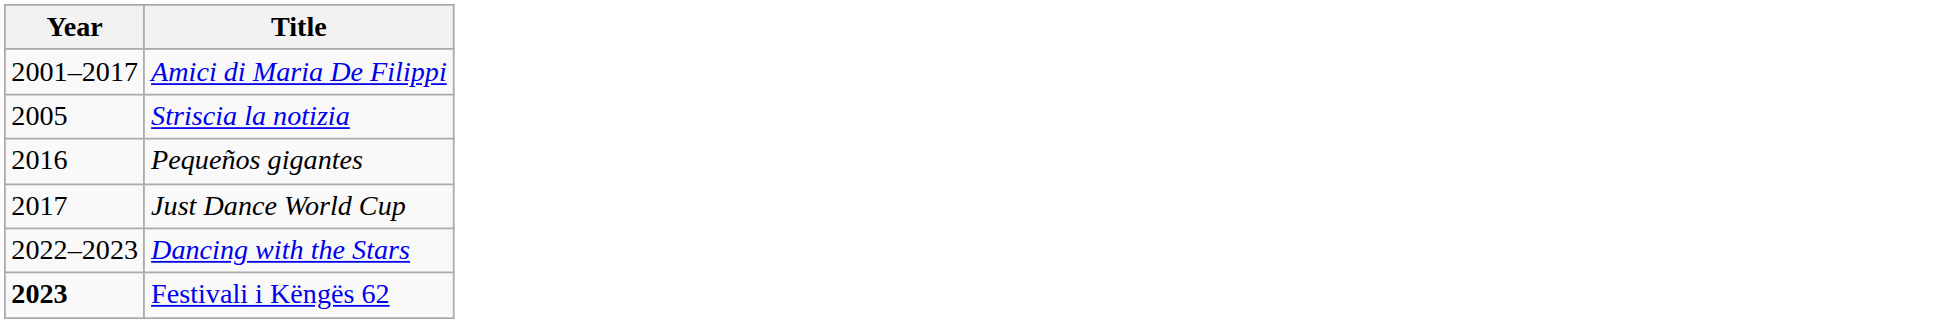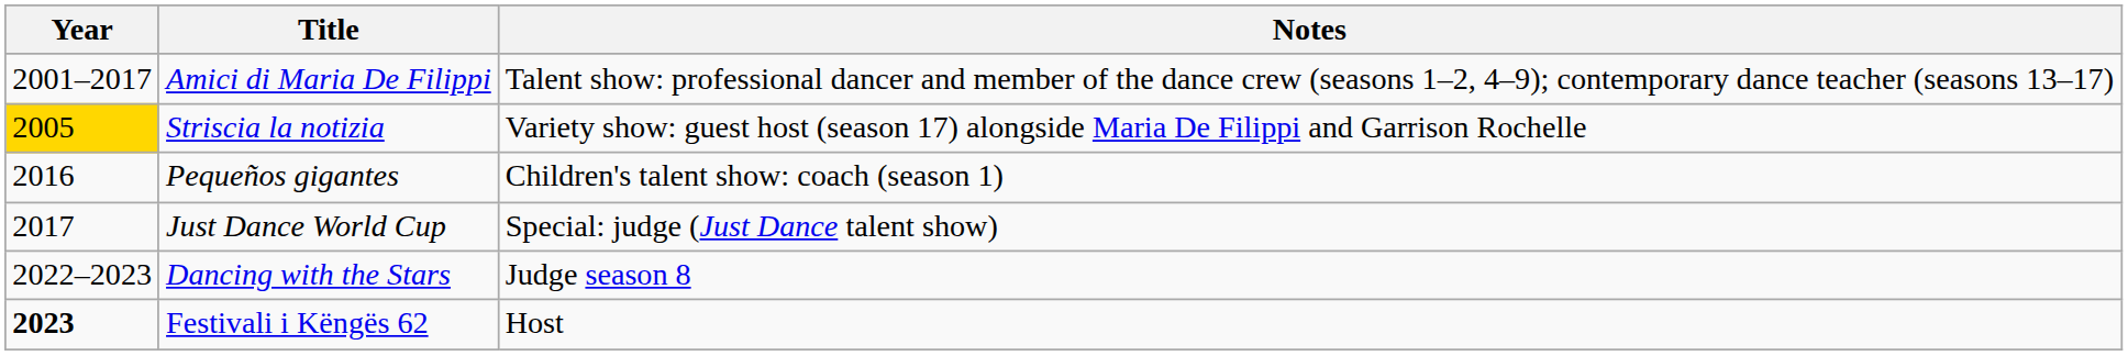 <table class="wikitable">
 <tr>
 <th>Year</th>
 <th>Title</th>
+<th>Notes</th>
 </tr>
 <tr>
 <td>2001–2017</td>
 <td><em><a href='#'>Amici di Maria De Filippi</a></em></td>
+<td>Talent show: professional dancer and member of the dance crew (seasons 1–2, 4–9); contemporary dance teacher (seasons 13–17)</td>
 </tr>
 <tr>
-<td>2005</td>
+<td style="background: gold;">2005</td>
 <td><em><a href='#'>Striscia la notizia</a></em></td>
+<td>Variety show: guest host (season 17) alongside <a href='#'>Maria De Filippi</a> and Garrison Rochelle</td>
 </tr>
 <tr>
 <td>2016</td>
 <td><em>Pequeños gigantes</em></td>
+<td>Children's talent show: coach (season 1)</td>
 </tr>
 <tr>
 <td>2017</td>
 <td><em>Just Dance World Cup</em></td>
+<td>Special: judge (<em><a href='#'>Just Dance</a></em> talent show)</td>
 </tr>
 <tr>
 <td>2022–2023</td>
 <td><em><a href='#'>Dancing with the Stars</a></em></td>
+<td>Judge <a href='#'>season 8</a></td>
 </tr>
 <tr>
 <td><strong>2023</strong></td>
 <td><a href='#'>Festivali i Këngës 62</a></td>
+<td>Host</td>
 </tr>
 </table>
